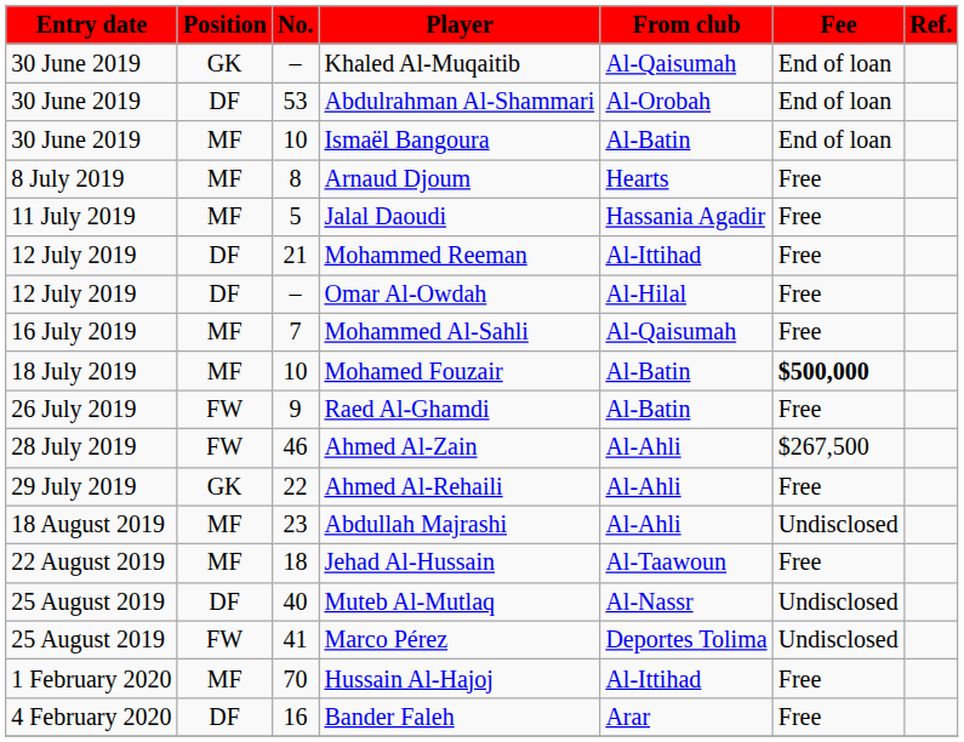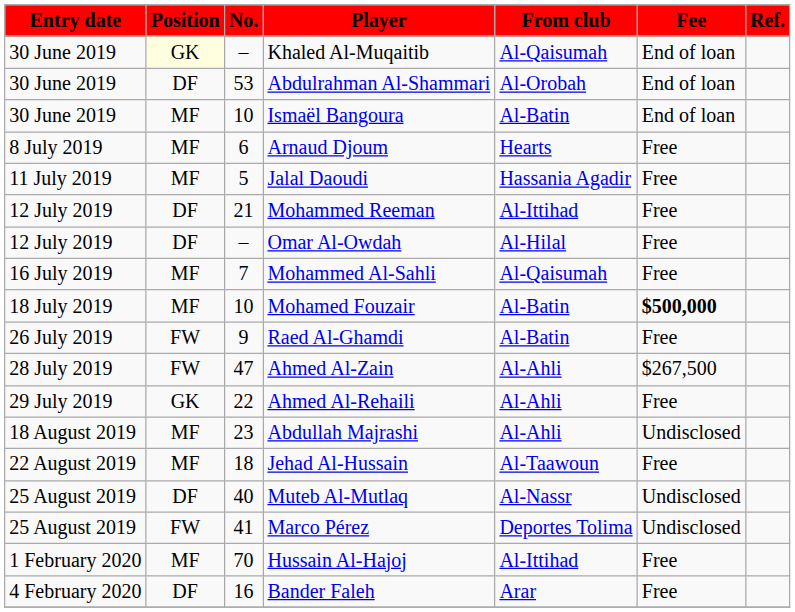 <table class="wikitable sortable">
 <tr>
 <th style="background:red; color:black;"><strong>Entry date</strong></th>
 <th style="background:red; color:black;"><strong>Position</strong></th>
 <th style="background:red; color:black;"><strong>No.</strong></th>
 <th style="background:red; color:black;"><strong>Player</strong></th>
 <th style="background:red; color:black;"><strong>From club</strong></th>
 <th style="background:red; color:black;"><strong>Fee</strong></th>
 <th style="background:red; color:black;"><strong>Ref.</strong></th>
 </tr>
 <tr>
 <td>30 June 2019</td>
-<td style="text-align:center;">GK</td>
+<td style="background: lightyellow; text-align:center;">GK</td>
 <td style="text-align:center;">–</td>
 <td style="text-align:left;"> Khaled Al-Muqaitib</td>
 <td style="text-align:left;"> <a href='#'>Al-Qaisumah</a></td>
 <td>End of loan</td>
 <td></td>
 </tr>
 <tr>
 <td>30 June 2019</td>
 <td style="text-align:center;">DF</td>
 <td style="text-align:center;">53</td>
 <td style="text-align:left;"> <a href='#'>Abdulrahman Al-Shammari</a></td>
 <td style="text-align:left;"> <a href='#'>Al-Orobah</a></td>
 <td>End of loan</td>
 <td></td>
 </tr>
 <tr>
 <td>30 June 2019</td>
 <td style="text-align:center;">MF</td>
 <td style="text-align:center;">10</td>
 <td style="text-align:left;"> <a href='#'>Ismaël Bangoura</a></td>
 <td style="text-align:left;"> <a href='#'>Al-Batin</a></td>
 <td>End of loan</td>
 <td></td>
 </tr>
 <tr>
 <td>8 July 2019</td>
 <td style="text-align:center;">MF</td>
-<td style="text-align:center;">8</td>
+<td style="text-align:center;">6</td>
 <td style="text-align:left;"> <a href='#'>Arnaud Djoum</a></td>
 <td style="text-align:left;"> <a href='#'>Hearts</a></td>
 <td>Free</td>
 <td></td>
 </tr>
 <tr>
 <td>11 July 2019</td>
 <td style="text-align:center;">MF</td>
 <td style="text-align:center;">5</td>
 <td style="text-align:left;"> <a href='#'>Jalal Daoudi</a></td>
 <td style="text-align:left;"> <a href='#'>Hassania Agadir</a></td>
 <td>Free</td>
 <td></td>
 </tr>
 <tr>
 <td>12 July 2019</td>
 <td style="text-align:center;">DF</td>
 <td style="text-align:center;">21</td>
 <td style="text-align:left;"> <a href='#'>Mohammed Reeman</a></td>
 <td style="text-align:left;"> <a href='#'>Al-Ittihad</a></td>
 <td>Free</td>
 <td></td>
 </tr>
 <tr>
 <td>12 July 2019</td>
 <td style="text-align:center;">DF</td>
 <td style="text-align:center;">–</td>
 <td style="text-align:left;"> <a href='#'>Omar Al-Owdah</a></td>
 <td style="text-align:left;"> <a href='#'>Al-Hilal</a></td>
 <td>Free</td>
 <td></td>
 </tr>
 <tr>
 <td>16 July 2019</td>
 <td style="text-align:center;">MF</td>
 <td style="text-align:center;">7</td>
 <td style="text-align:left;"> <a href='#'>Mohammed Al-Sahli</a></td>
 <td style="text-align:left;"> <a href='#'>Al-Qaisumah</a></td>
 <td>Free</td>
 <td></td>
 </tr>
 <tr>
 <td>18 July 2019</td>
 <td style="text-align:center;">MF</td>
 <td style="text-align:center;">10</td>
 <td style="text-align:left;"> <a href='#'>Mohamed Fouzair</a></td>
 <td style="text-align:left;"> <a href='#'>Al-Batin</a></td>
 <td><strong>$500,000</strong></td>
 <td></td>
 </tr>
 <tr>
 <td>26 July 2019</td>
 <td style="text-align:center;">FW</td>
 <td style="text-align:center;">9</td>
 <td style="text-align:left;"> <a href='#'>Raed Al-Ghamdi</a></td>
 <td style="text-align:left;"> <a href='#'>Al-Batin</a></td>
 <td>Free</td>
 <td></td>
 </tr>
 <tr>
 <td>28 July 2019</td>
 <td style="text-align:center;">FW</td>
-<td style="text-align:center;">46</td>
+<td style="text-align:center;">47</td>
 <td style="text-align:left;"> <a href='#'>Ahmed Al-Zain</a></td>
 <td style="text-align:left;"> <a href='#'>Al-Ahli</a></td>
 <td>$267,500</td>
 <td></td>
 </tr>
 <tr>
 <td>29 July 2019</td>
 <td style="text-align:center;">GK</td>
 <td style="text-align:center;">22</td>
 <td style="text-align:left;"> <a href='#'>Ahmed Al-Rehaili</a></td>
 <td style="text-align:left;"> <a href='#'>Al-Ahli</a></td>
 <td>Free</td>
 <td></td>
 </tr>
 <tr>
 <td>18 August 2019</td>
 <td style="text-align:center;">MF</td>
 <td style="text-align:center;">23</td>
 <td style="text-align:left;"> <a href='#'>Abdullah Majrashi</a></td>
 <td style="text-align:left;"> <a href='#'>Al-Ahli</a></td>
 <td>Undisclosed</td>
 <td></td>
 </tr>
 <tr>
 <td>22 August 2019</td>
 <td style="text-align:center;">MF</td>
 <td style="text-align:center;">18</td>
 <td style="text-align:left;"> <a href='#'>Jehad Al-Hussain</a></td>
 <td style="text-align:left;"> <a href='#'>Al-Taawoun</a></td>
 <td>Free</td>
 <td></td>
 </tr>
 <tr>
 <td>25 August 2019</td>
 <td style="text-align:center;">DF</td>
 <td style="text-align:center;">40</td>
 <td style="text-align:left;"> <a href='#'>Muteb Al-Mutlaq</a></td>
 <td style="text-align:left;"> <a href='#'>Al-Nassr</a></td>
 <td>Undisclosed</td>
 <td></td>
 </tr>
 <tr>
 <td>25 August 2019</td>
 <td style="text-align:center;">FW</td>
 <td style="text-align:center;">41</td>
 <td style="text-align:left;"> <a href='#'>Marco Pérez</a></td>
 <td style="text-align:left;"> <a href='#'>Deportes Tolima</a></td>
 <td>Undisclosed</td>
 <td></td>
 </tr>
 <tr>
 <td>1 February 2020</td>
 <td style="text-align:center;">MF</td>
 <td style="text-align:center;">70</td>
 <td style="text-align:left;"> <a href='#'>Hussain Al-Hajoj</a></td>
 <td style="text-align:left;"> <a href='#'>Al-Ittihad</a></td>
 <td>Free</td>
 <td></td>
 </tr>
 <tr>
 <td>4 February 2020</td>
 <td style="text-align:center;">DF</td>
 <td style="text-align:center;">16</td>
 <td style="text-align:left;"> <a href='#'>Bander Faleh</a></td>
 <td style="text-align:left;"> <a href='#'>Arar</a></td>
 <td>Free</td>
 <td></td>
 </tr>
 <tr>
 </tr>
 </table>
